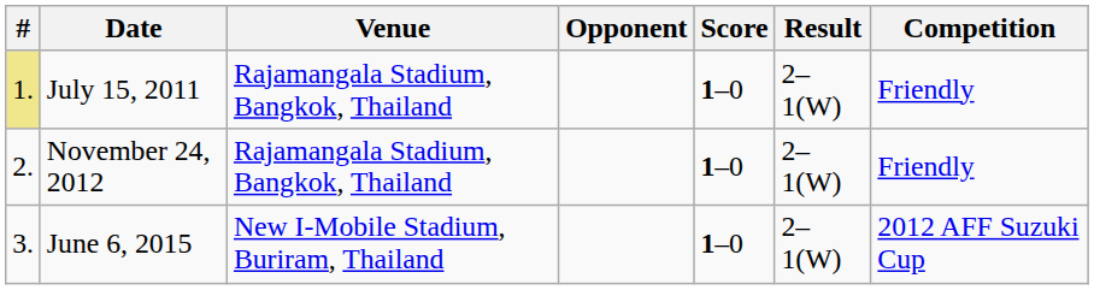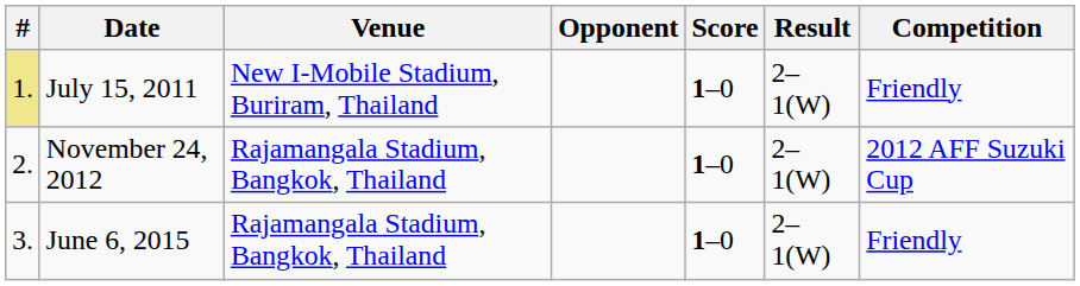 <table class="wikitable">
 <tr>
 <th>#</th>
 <th>Date</th>
 <th>Venue</th>
 <th>Opponent</th>
 <th>Score</th>
 <th>Result</th>
 <th>Competition</th>
 </tr>
 <tr>
 <td style="background: khaki;">1.</td>
 <td>July 15, 2011</td>
-<td><a href='#'>Rajamangala Stadium</a>, <a href='#'>Bangkok</a>, <a href='#'>Thailand</a></td>
+<td><a href='#'>New I-Mobile Stadium</a>, <a href='#'>Buriram</a>, <a href='#'>Thailand</a></td>
 <td></td>
 <td><strong>1</strong>–0</td>
 <td>2–1(W)</td>
 <td><a href='#'>Friendly</a></td>
 </tr>
 <tr>
 <td>2.</td>
 <td>November 24, 2012</td>
 <td><a href='#'>Rajamangala Stadium</a>, <a href='#'>Bangkok</a>, <a href='#'>Thailand</a></td>
 <td></td>
 <td><strong>1</strong>–0</td>
 <td>2–1(W)</td>
-<td><a href='#'>Friendly</a></td>
+<td><a href='#'>2012 AFF Suzuki Cup</a></td>
 </tr>
 <tr>
 <td>3.</td>
 <td>June 6, 2015</td>
-<td><a href='#'>New I-Mobile Stadium</a>, <a href='#'>Buriram</a>, <a href='#'>Thailand</a></td>
+<td><a href='#'>Rajamangala Stadium</a>, <a href='#'>Bangkok</a>, <a href='#'>Thailand</a></td>
 <td></td>
 <td><strong>1</strong>–0</td>
 <td>2–1(W)</td>
-<td><a href='#'>2012 AFF Suzuki Cup</a></td>
+<td><a href='#'>Friendly</a></td>
 </tr>
 </table>
